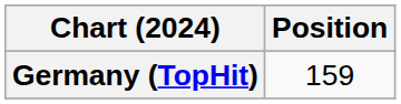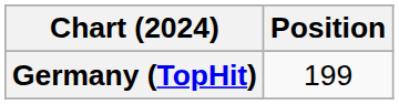 <table class="wikitable plainrowheaders">
 <tr>
 <th scope="col">Chart (2024)</th>
 <th scope="col">Position</th>
 </tr>
 <tr>
 <th scope="row">Germany (<a href='#'>TopHit</a>)</th>
-<td style="text-align:center;">159</td>
+<td style="text-align:center;">199</td>
 </tr>
 </table>
